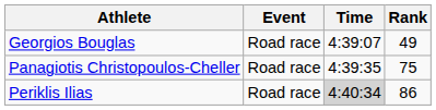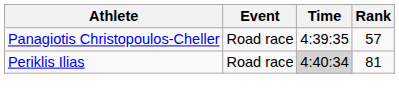 <table class="wikitable" style="font-size:90%">
 <tr>
 <th>Athlete</th>
 <th>Event</th>
 <th>Time</th>
 <th>Rank</th>
 </tr>
 <tr align=center>
-<td align=left><a href='#'>Georgios Bouglas</a></td>
-<td align=left>Road race</td>
-<td>4:39:07</td>
-<td>49</td>
-</tr>
-<tr align=center>
 <td align=left><a href='#'>Panagiotis Christopoulos-Cheller</a></td>
 <td align=left>Road race</td>
 <td>4:39:35</td>
-<td>75</td>
+<td>57</td>
 </tr>
 <tr align=center>
 <td align=left><a href='#'>Periklis Ilias</a></td>
 <td align=left>Road race</td>
 <td style="background: lightgrey;">4:40:34</td>
-<td>86</td>
+<td>81</td>
 </tr>
 </table>
